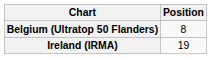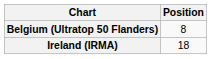 <table class="wikitable plainrowheaders" style="text-align:center">
 <tr>
 <th scope="col">Chart</th>
 <th scope="col">Position</th>
 </tr>
 <tr>
 <th scope="row">Belgium (Ultratop 50 Flanders)</th>
 <td>8</td>
 </tr>
 <tr>
 <th scope="row">Ireland (IRMA)</th>
-<td>19</td>
+<td>18</td>
 </tr>
 </table>
